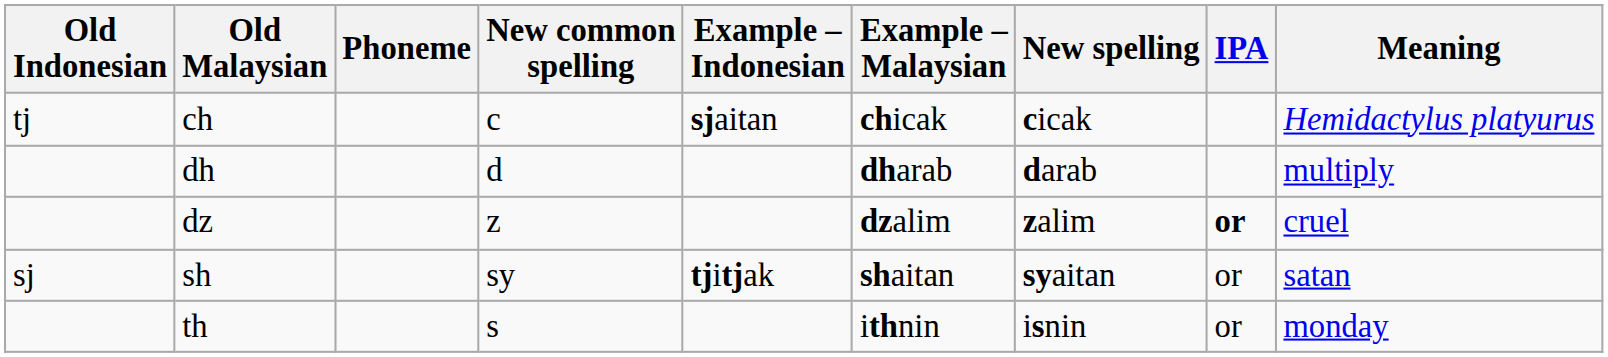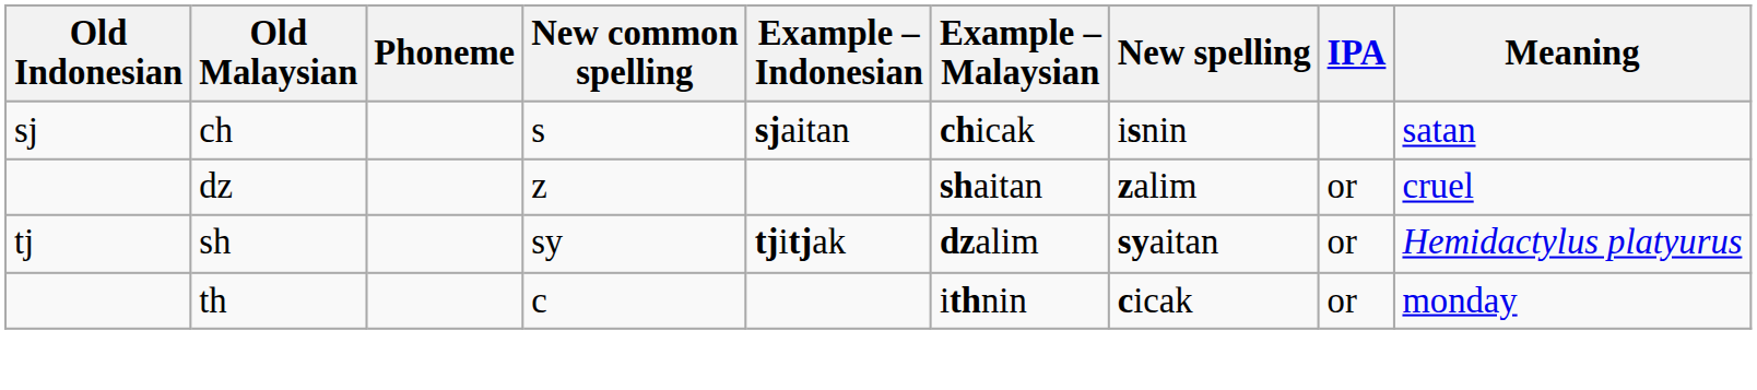 <table class="wikitable" style="margin: 1em auto 1em auto;">
 <tr>
 <th>Old<br>Indonesian</th>
 <th>Old<br>Malaysian</th>
 <th>Phoneme</th>
 <th>New common<br>spelling</th>
 <th>Example –<br>Indonesian</th>
 <th>Example –<br>Malaysian</th>
 <th>New spelling</th>
 <th><a href='#'>IPA</a></th>
 <th>Meaning</th>
 </tr>
 <tr>
-<td>tj</td>
+<td>sj</td>
 <td>ch</td>
 <td></td>
-<td>c</td>
+<td>s</td>
 <td><strong>sj</strong>aitan</td>
 <td><strong>ch</strong>icak</td>
-<td><strong>c</strong>icak</td>
+<td>i<strong>s</strong>nin</td>
 <td></td>
-<td><em><a href='#'>Hemidactylus platyurus</a></em></td>
-</tr>
-<tr>
-<td></td>
-<td>dh</td>
-<td></td>
-<td>d</td>
-<td></td>
-<td><strong>dh</strong>arab</td>
-<td><strong>d</strong>arab</td>
-<td></td>
-<td><a href='#'>multiply</a></td>
+<td><a href='#'>satan</a></td>
 </tr>
 <tr>
 <td></td>
 <td>dz</td>
 <td></td>
 <td>z</td>
 <td></td>
-<td><strong>dz</strong>alim</td>
+<td><strong>sh</strong>aitan</td>
 <td><strong>z</strong>alim</td>
-<td><strong> or </strong></td>
+<td> or </td>
 <td><a href='#'>cruel</a></td>
 </tr>
 <tr>
-<td>sj</td>
+<td>tj</td>
 <td>sh</td>
 <td></td>
 <td>sy</td>
 <td><strong>tj</strong>i<strong>tj</strong>ak</td>
-<td><strong>sh</strong>aitan</td>
+<td><strong>dz</strong>alim</td>
 <td><strong>sy</strong>aitan</td>
 <td> or </td>
-<td><a href='#'>satan</a></td>
+<td><em><a href='#'>Hemidactylus platyurus</a></em></td>
 </tr>
 <tr>
 <td></td>
 <td>th</td>
 <td></td>
-<td>s</td>
+<td>c</td>
 <td></td>
 <td>i<strong>th</strong>nin</td>
-<td>i<strong>s</strong>nin</td>
+<td><strong>c</strong>icak</td>
 <td> or </td>
 <td><a href='#'>monday</a></td>
 </tr>
 </table>
